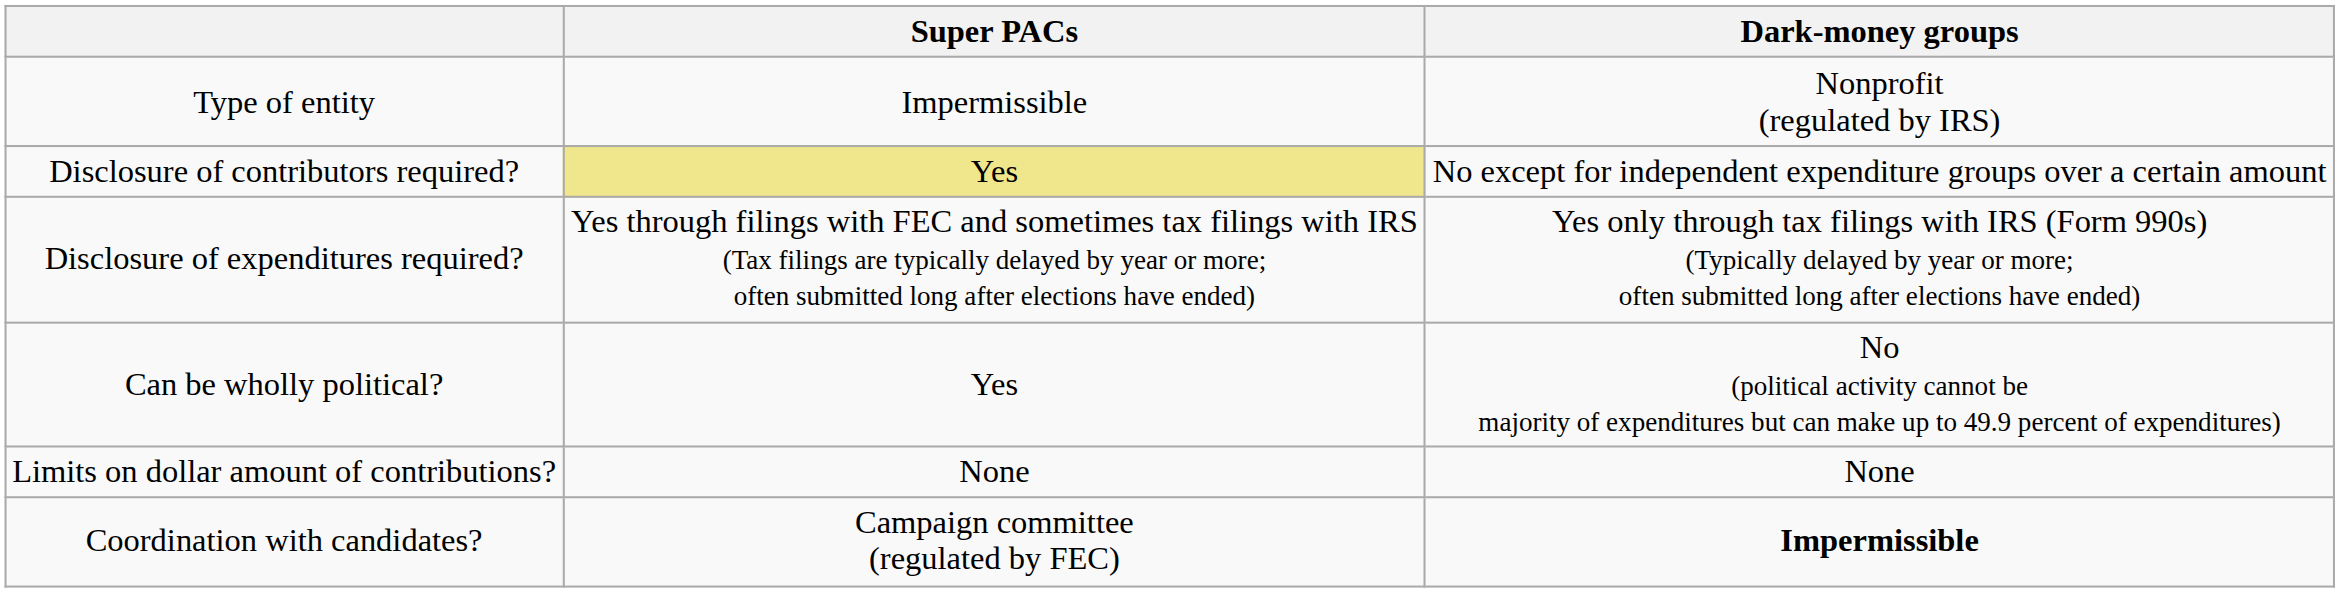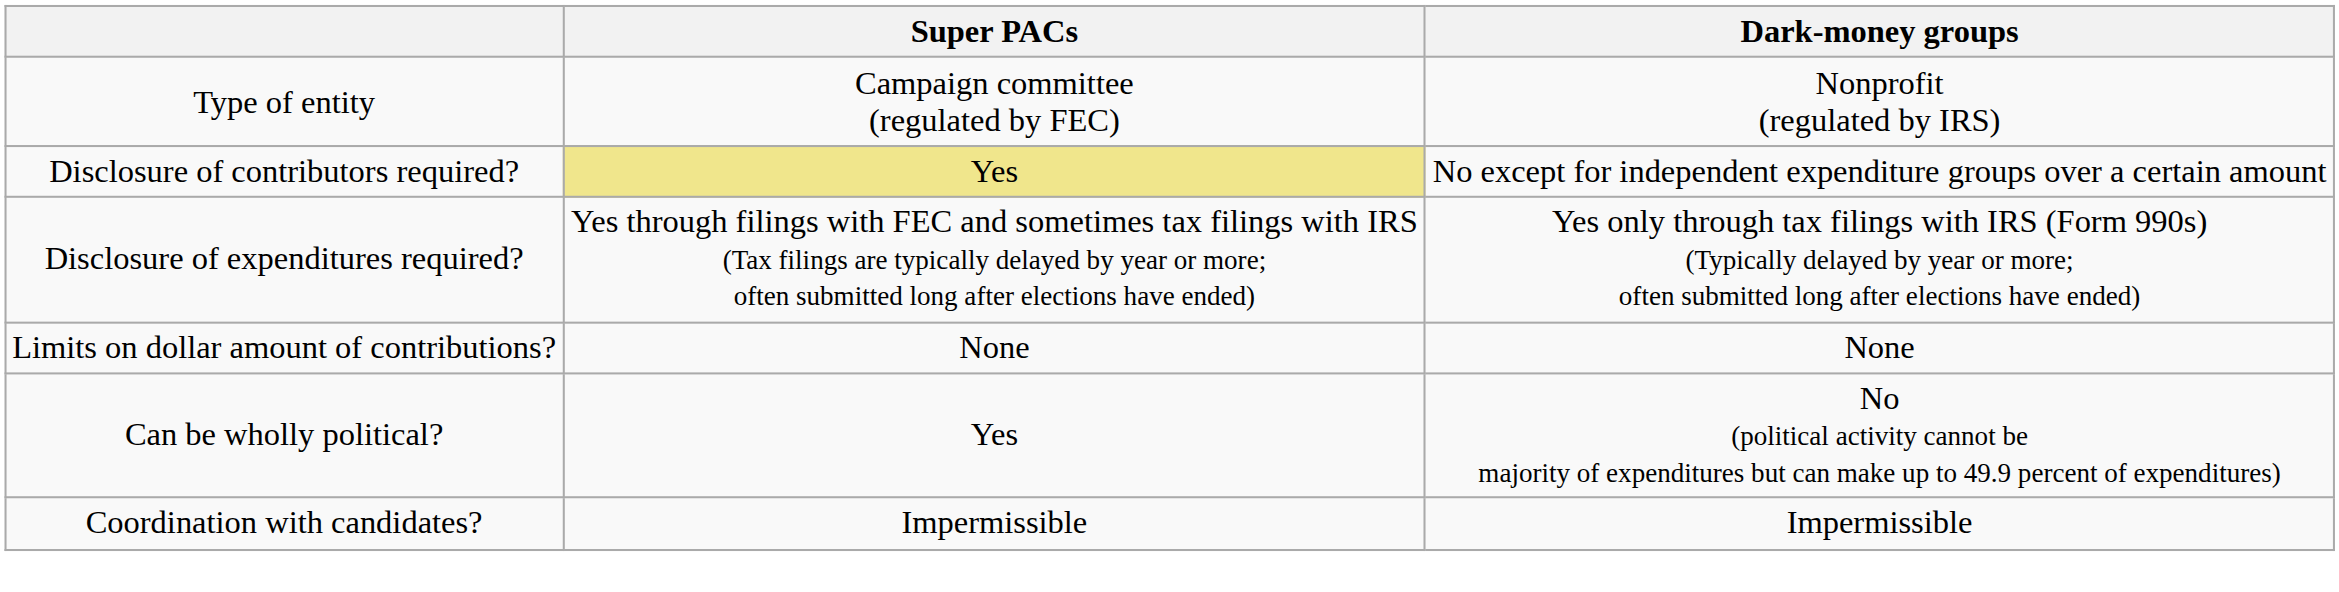 <table class="wikitable" style="float:right; text-align:center; margin:2em;">
 <tr>
 <th></th>
 <th>Super PACs</th>
 <th>Dark-money groups</th>
 </tr>
 <tr>
 <td>Type of entity</td>
-<td>Impermissible</td>
+<td>Campaign committee<br>(regulated by FEC)</td>
 <td>Nonprofit<br>(regulated by IRS)</td>
 </tr>
 <tr>
 <td>Disclosure of contributors required?</td>
 <td style="background: khaki;">Yes</td>
 <td>No except for independent expenditure groups over a certain amount</td>
 </tr>
 <tr>
 <td>Disclosure of expenditures required?</td>
 <td>Yes through filings with FEC and sometimes tax filings with IRS <br><small>(Tax filings are typically delayed by year or more;<br>often submitted long after elections have ended)</small></td>
 <td>Yes only through tax filings with IRS (Form 990s)<br><small>(Typically delayed by year or more;<br>often submitted long after elections have ended)</small></td>
 </tr>
 <tr>
+<td>Limits on dollar amount of contributions?</td>
+<td>None</td>
+<td>None</td>
+</tr>
+<tr>
 <td>Can be wholly political?</td>
 <td>Yes</td>
 <td>No<br><small>(political activity cannot be<br>majority of expenditures but can make up to 49.9 percent of expenditures)</small></td>
 </tr>
 <tr>
-<td>Limits on dollar amount of contributions?</td>
-<td>None</td>
-<td>None</td>
-</tr>
-<tr>
 <td>Coordination with candidates?</td>
-<td>Campaign committee<br>(regulated by FEC)</td>
-<td><strong>Impermissible</strong></td>
+<td>Impermissible</td>
+<td>Impermissible</td>
 </tr>
 </table>
